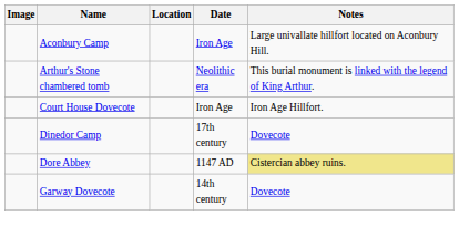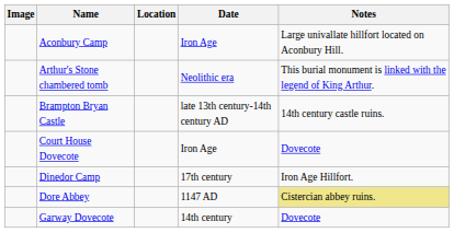 <table class="wikitable sortable" style="font-size: 90%;width:100%;border:0px;text-align:left;line-height:150%;">
 <tr>
 <th class="unsortable">Image</th>
 <th>Name</th>
 <th>Location</th>
 <th>Date</th>
 <th class="unsortable">Notes</th>
 </tr>
 <tr>
 <td></td>
 <td><a href='#'>Aconbury Camp</a></td>
 <td></td>
 <td><a href='#'>Iron Age</a></td>
 <td>Large univallate hillfort located on Aconbury Hill.</td>
 </tr>
 <tr>
 <td></td>
 <td><a href='#'>Arthur's Stone chambered tomb</a></td>
 <td></td>
 <td><a href='#'>Neolithic era</a></td>
 <td>This burial monument is <a href='#'>linked with the legend of King Arthur</a>.</td>
 </tr>
 <tr>
 <td></td>
+<td><a href='#'>Brampton Bryan Castle</a></td>
+<td></td>
+<td>late 13th century-14th century AD</td>
+<td>14th century castle ruins.</td>
+</tr>
+<tr>
+<td></td>
 <td><a href='#'>Court House Dovecote</a></td>
 <td></td>
 <td>Iron Age</td>
-<td>Iron Age Hillfort.</td>
+<td><a href='#'>Dovecote</a></td>
 </tr>
 <tr>
 <td></td>
 <td><a href='#'>Dinedor Camp</a></td>
 <td></td>
 <td>17th century</td>
-<td><a href='#'>Dovecote</a></td>
+<td>Iron Age Hillfort.</td>
 </tr>
 <tr>
 <td></td>
 <td><a href='#'>Dore Abbey</a></td>
 <td></td>
 <td>1147 AD</td>
 <td style="background: khaki;">Cistercian abbey ruins.</td>
 </tr>
 <tr>
 <td></td>
 <td><a href='#'>Garway Dovecote</a></td>
 <td></td>
 <td>14th century</td>
 <td><a href='#'>Dovecote</a></td>
 </tr>
 <tr>
 </tr>
 </table>
